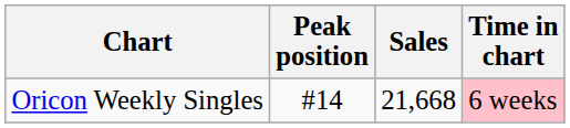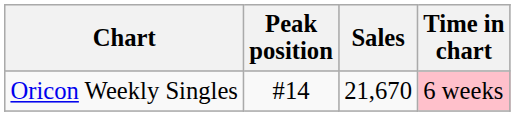 <table class="wikitable">
 <tr>
 <th align="left">Chart</th>
 <th align="center">Peak<br>position</th>
 <th align="center">Sales</th>
 <th align="center">Time in<br>chart</th>
 </tr>
 <tr>
 <td align="left"><a href='#'>Oricon</a> Weekly Singles</td>
 <td align="center">#14</td>
-<td align="">21,668</td>
+<td align="">21,670</td>
 <td align="" style="background: pink;">6 weeks</td>
 </tr>
 </table>
